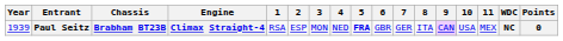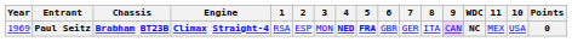 <table class="wikitable" style="text-align:center; font-size:90%">
 <tr>
 <th>Year</th>
 <th>Entrant</th>
 <th>Chassis</th>
 <th>Engine</th>
 <th>1</th>
 <th>2</th>
 <th>3</th>
 <th>4</th>
 <th>5</th>
 <th>6</th>
 <th>7</th>
 <th>8</th>
 <th>9</th>
+<th>WDC</th>
+<th>11</th>
 <th>10</th>
-<th>11</th>
-<th>WDC</th>
 <th>Points</th>
 </tr>
 <tr>
-<td><a href='#'>1939</a></td>
+<td><a href='#'>1969</a></td>
 <th>Paul Seitz</th>
 <th><a href='#'>Brabham</a> <a href='#'>BT23B</a></th>
 <th><a href='#'>Climax</a> <a href='#'>Straight-4</a></th>
 <td><a href='#'>RSA</a></td>
 <td><a href='#'>ESP</a></td>
 <td><a href='#'>MON</a></td>
-<td><a href='#'>NED</a></td>
+<td><strong><a href='#'>NED</a></strong></td>
 <td><strong><a href='#'>FRA</a></strong></td>
 <td><a href='#'>GBR</a></td>
 <td><a href='#'>GER</a></td>
 <td><a href='#'>ITA</a></td>
 <td style="background:#EFCFFF;"><a href='#'>CAN</a><br></td>
+<th>NC</th>
+<td><a href='#'>MEX</a></td>
 <td><a href='#'>USA</a></td>
-<td><a href='#'>MEX</a></td>
-<th>NC</th>
 <th>0</th>
 </tr>
 </table>
